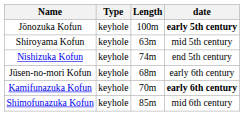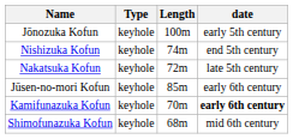 <table class="wikitable" style="background:#ffffff;text-align:center;">
 <tr>
 <th>Name</th>
 <th>Type</th>
 <th>Length</th>
 <th>date</th>
 </tr>
 <tr>
 <td>Jōnozuka Kofun</td>
 <td>keyhole</td>
 <td>100m</td>
-<td><strong>early 5th century</strong></td>
-</tr>
-<tr>
-<td>Shiroyama Kofun</td>
-<td>keyhole</td>
-<td>63m</td>
-<td>mid 5th century</td>
+<td>early 5th century</td>
 </tr>
 <tr>
 <td><a href='#'>Nishizuka Kofun</a></td>
 <td>keyhole</td>
 <td>74m</td>
 <td>end 5th century</td>
 </tr>
 <tr>
+<td><a href='#'>Nakatsuka Kofun</a></td>
+<td>keyhole</td>
+<td>72m</td>
+<td>late 5th century</td>
+</tr>
+<tr>
 <td>Jūsen-no-mori Kofun</td>
 <td>keyhole</td>
-<td>68m</td>
+<td>85m</td>
 <td>early 6th century</td>
 </tr>
 <tr>
 <td><a href='#'>Kamifunazuka Kofun</a></td>
 <td>keyhole</td>
 <td>70m</td>
 <td><strong>early 6th century</strong></td>
 </tr>
 <tr>
 <td><a href='#'>Shimofunazuka Kofun</a></td>
 <td>keyhole</td>
-<td>85m</td>
+<td>68m</td>
 <td>mid 6th century</td>
 </tr>
 </table>
